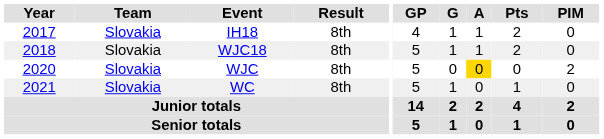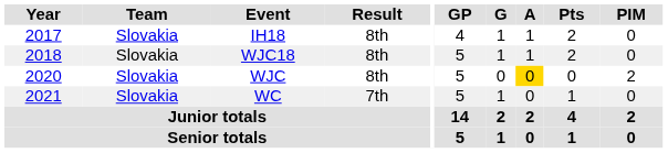 <table border="0" cellpadding="1" cellspacing="0" ID="Table3" style="text-align:center; width:40em">
 <tr ALIGN="center" bgcolor="#e0e0e0">
 <th>Year</th>
 <th>Team</th>
 <th>Event</th>
 <th>Result</th>
 <th rowspan="99" bgcolor="#ffffff"></th>
 <th>GP</th>
 <th>G</th>
 <th>A</th>
 <th>Pts</th>
 <th>PIM</th>
 </tr>
 <tr>
 <td><a href='#'>2017</a></td>
 <td><a href='#'>Slovakia</a></td>
 <td><a href='#'>IH18</a></td>
 <td>8th</td>
 <td>4</td>
 <td>1</td>
 <td>1</td>
 <td>2</td>
 <td>0</td>
 </tr>
 <tr bgcolor="#f0f0f0">
 <td><a href='#'>2018</a></td>
 <td>Slovakia</td>
 <td><a href='#'>WJC18</a></td>
 <td>8th</td>
 <td>5</td>
 <td>1</td>
 <td>1</td>
 <td>2</td>
 <td>0</td>
 </tr>
 <tr>
 <td><a href='#'>2020</a></td>
 <td><a href='#'>Slovakia</a></td>
 <td><a href='#'>WJC</a></td>
 <td>8th</td>
 <td>5</td>
 <td>0</td>
 <td style="background: gold;">0</td>
 <td>0</td>
 <td>2</td>
 </tr>
 <tr bgcolor="#f0f0f0">
 <td><a href='#'>2021</a></td>
 <td><a href='#'>Slovakia</a></td>
 <td><a href='#'>WC</a></td>
-<td>8th</td>
+<td>7th</td>
 <td>5</td>
 <td>1</td>
 <td>0</td>
 <td>1</td>
 <td>0</td>
 </tr>
 <tr bgcolor="#e0e0e0">
 <th colspan="4">Junior totals</th>
 <th>14</th>
 <th>2</th>
 <th>2</th>
 <th>4</th>
 <th>2</th>
 </tr>
 <tr bgcolor="#e0e0e0">
 <th colspan="4">Senior totals</th>
 <th>5</th>
 <th>1</th>
 <th>0</th>
 <th>1</th>
 <th>0</th>
 </tr>
 </table>
